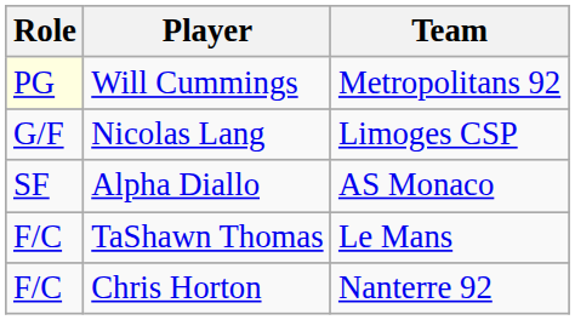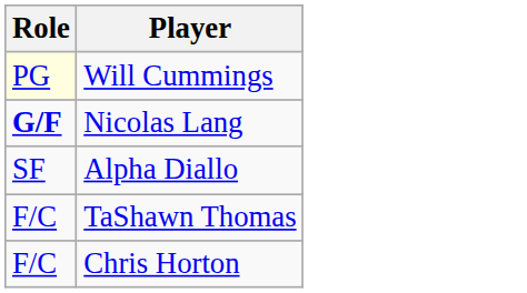 <table class="wikitable">
 <tr>
 <th>Role</th>
 <th>Player</th>
-<th>Team</th>
 </tr>
 <tr>
 <td style="background: lightyellow;"><a href='#'>PG</a></td>
 <td><a href='#'>Will Cummings</a></td>
-<td><a href='#'>Metropolitans 92</a></td>
 </tr>
 <tr>
-<td><a href='#'>G/F</a></td>
+<td><strong><a href='#'>G/F</a></strong></td>
 <td><a href='#'>Nicolas Lang</a></td>
-<td><a href='#'>Limoges CSP</a></td>
 </tr>
 <tr>
 <td><a href='#'>SF</a></td>
 <td><a href='#'>Alpha Diallo</a></td>
-<td><a href='#'>AS Monaco</a></td>
 </tr>
 <tr>
 <td><a href='#'>F/C</a></td>
 <td><a href='#'>TaShawn Thomas</a></td>
-<td><a href='#'>Le Mans</a></td>
 </tr>
 <tr>
 <td><a href='#'>F/C</a></td>
 <td><a href='#'>Chris Horton</a></td>
-<td><a href='#'>Nanterre 92</a></td>
 </tr>
 </table>
